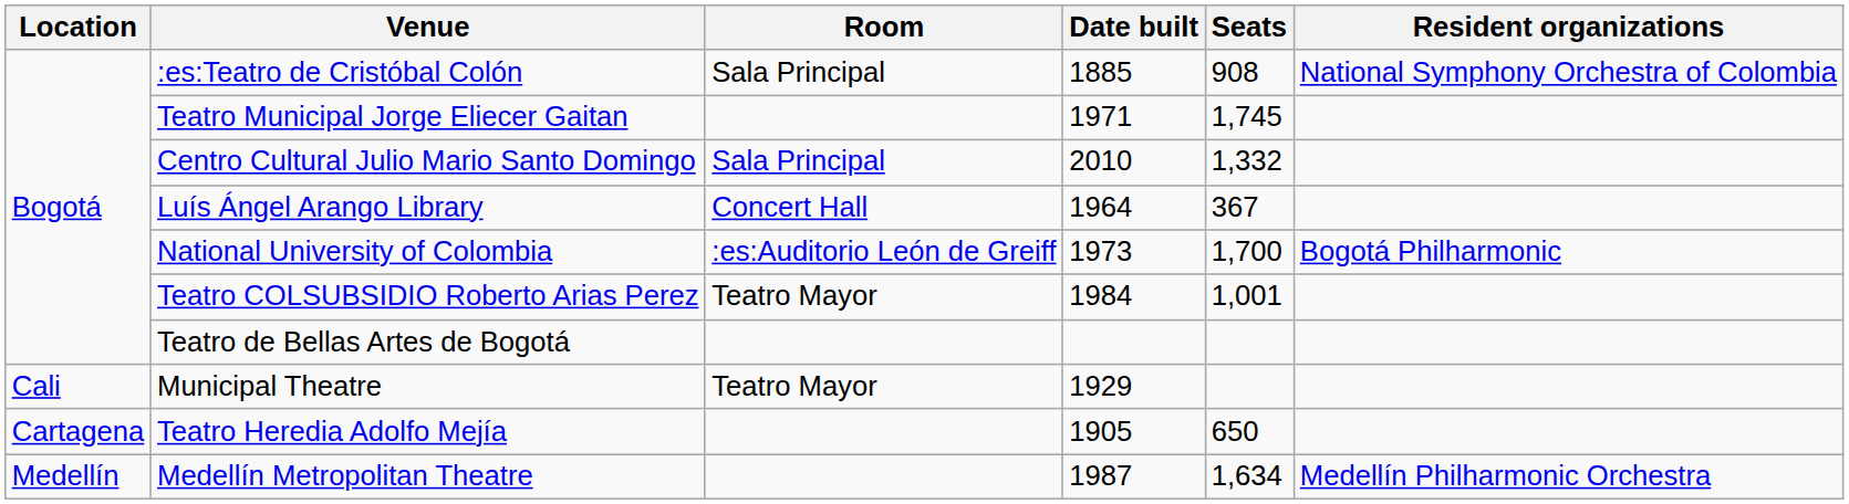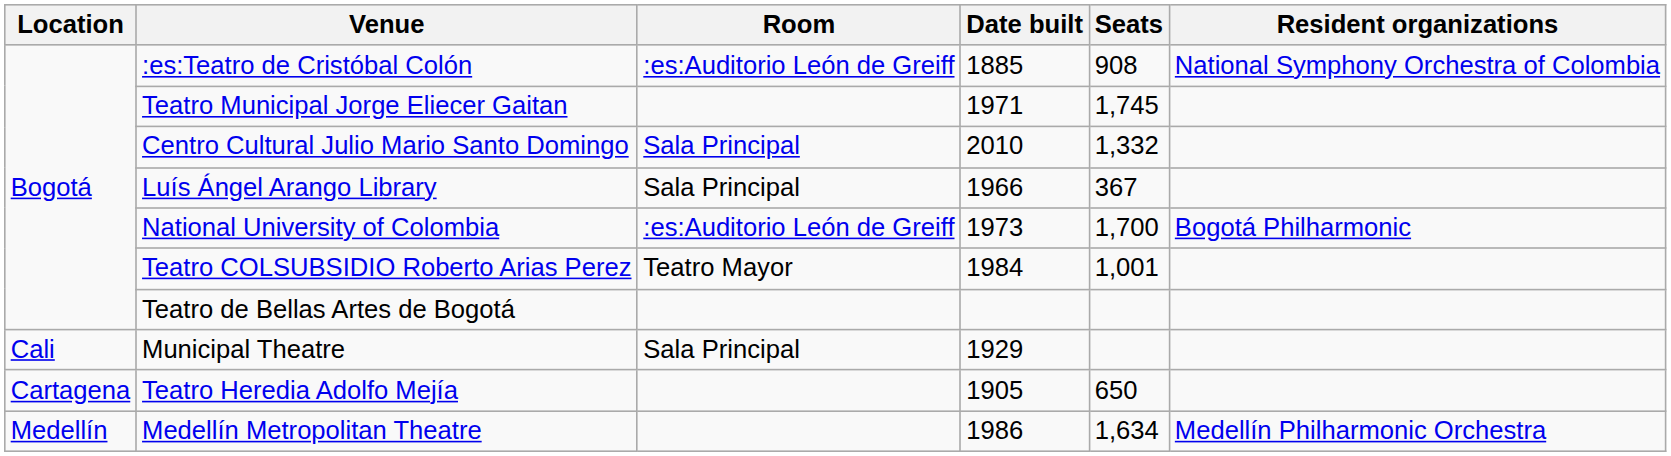 <table class="wikitable">
 <tr>
 <th>Location</th>
 <th>Venue</th>
 <th>Room</th>
 <th>Date built</th>
 <th>Seats</th>
 <th>Resident organizations</th>
 </tr>
 <tr>
 <td rowspan=7><a href='#'>Bogotá</a></td>
 <td><a href='#'>:es:Teatro de Cristóbal Colón</a></td>
-<td>Sala Principal</td>
+<td><a href='#'>:es:Auditorio León de Greiff</a></td>
 <td>1885</td>
 <td>908</td>
 <td><a href='#'>National Symphony Orchestra of Colombia</a></td>
 </tr>
 <tr>
 <td><a href='#'>Teatro Municipal Jorge Eliecer Gaitan</a></td>
 <td></td>
 <td>1971</td>
 <td>1,745</td>
 <td></td>
 </tr>
 <tr>
 <td><a href='#'>Centro Cultural Julio Mario Santo Domingo</a></td>
 <td><a href='#'>Sala Principal</a></td>
 <td>2010</td>
 <td>1,332</td>
 <td></td>
 </tr>
 <tr>
 <td><a href='#'>Luís Ángel Arango Library</a></td>
-<td><a href='#'>Concert Hall</a></td>
-<td>1964</td>
+<td>Sala Principal</td>
+<td>1966</td>
 <td>367</td>
 <td></td>
 </tr>
 <tr>
 <td><a href='#'>National University of Colombia</a></td>
 <td><a href='#'>:es:Auditorio León de Greiff</a></td>
 <td>1973</td>
 <td>1,700</td>
 <td><a href='#'>Bogotá Philharmonic</a></td>
 </tr>
 <tr>
 <td><a href='#'>Teatro COLSUBSIDIO Roberto Arias Perez</a></td>
 <td>Teatro Mayor</td>
 <td>1984</td>
 <td>1,001</td>
 <td></td>
 </tr>
 <tr>
 <td>Teatro de Bellas Artes de Bogotá</td>
 <td></td>
 <td></td>
 <td></td>
 <td></td>
 </tr>
 <tr>
 <td rowspan=1><a href='#'>Cali</a></td>
 <td>Municipal Theatre</td>
-<td>Teatro Mayor</td>
+<td>Sala Principal</td>
 <td>1929</td>
 <td></td>
 <td></td>
 </tr>
 <tr>
 <td rowspan=1><a href='#'>Cartagena</a></td>
 <td><a href='#'>Teatro Heredia Adolfo Mejía</a></td>
 <td></td>
 <td>1905</td>
 <td>650</td>
 <td></td>
 </tr>
 <tr>
 <td rowspan=1><a href='#'>Medellín</a></td>
 <td><a href='#'>Medellín Metropolitan Theatre</a></td>
 <td></td>
-<td>1987</td>
+<td>1986</td>
 <td>1,634</td>
 <td><a href='#'>Medellín Philharmonic Orchestra</a></td>
 </tr>
 </table>
